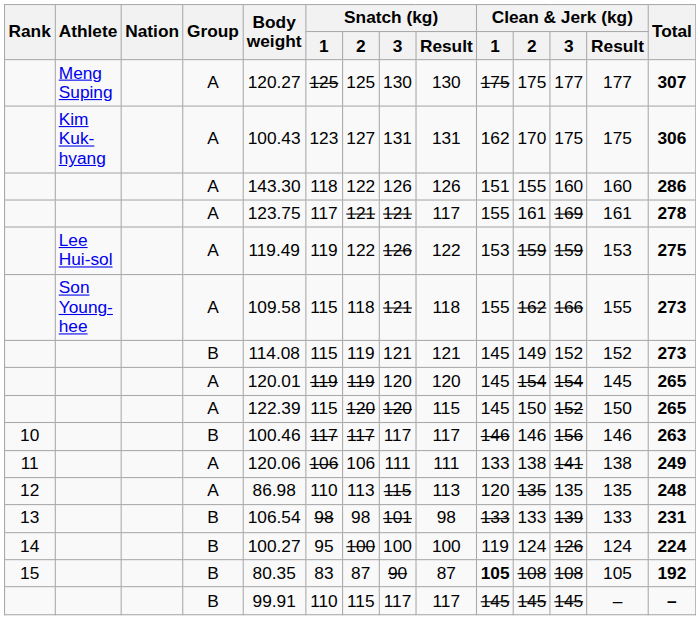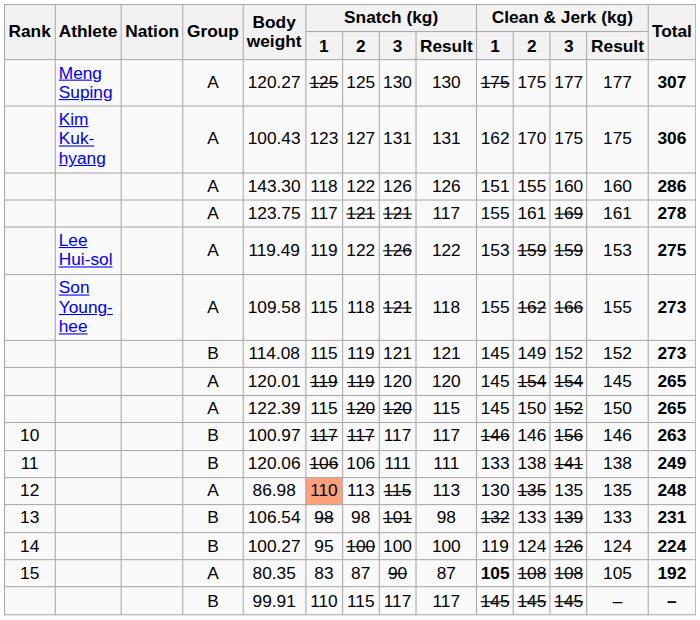 <table class="wikitable sortable" style="text-align:center;">
 <tr>
 <th rowspan=2>Rank</th>
 <th rowspan=2>Athlete</th>
 <th rowspan=2>Nation</th>
 <th rowspan=2>Group</th>
 <th rowspan=2>Body<br>weight</th>
 <th colspan=4>Snatch (kg)</th>
 <th colspan=4>Clean & Jerk (kg)</th>
 <th rowspan=2>Total</th>
 </tr>
 <tr>
 <th>1</th>
 <th>2</th>
 <th>3</th>
 <th>Result</th>
 <th>1</th>
 <th>2</th>
 <th>3</th>
 <th>Result</th>
 </tr>
 <tr>
 <td></td>
 <td align=left><a href='#'>Meng Suping</a></td>
 <td align=left></td>
 <td>A</td>
 <td>120.27</td>
 <td><s>125</s></td>
 <td>125</td>
 <td>130</td>
 <td>130</td>
 <td><s>175</s></td>
 <td>175</td>
 <td>177</td>
 <td>177</td>
 <td><strong>307</strong></td>
 </tr>
 <tr>
 <td></td>
 <td align=left><a href='#'>Kim Kuk-hyang</a></td>
 <td align=left></td>
 <td>A</td>
 <td>100.43</td>
 <td>123</td>
 <td>127</td>
 <td>131</td>
 <td>131</td>
 <td>162</td>
 <td>170</td>
 <td>175</td>
 <td>175</td>
 <td><strong>306</strong></td>
 </tr>
 <tr>
 <td></td>
 <td align=left></td>
 <td align=left></td>
 <td>A</td>
 <td>143.30</td>
 <td>118</td>
 <td>122</td>
 <td>126</td>
 <td>126</td>
 <td>151</td>
 <td>155</td>
 <td>160</td>
 <td>160</td>
 <td><strong>286</strong></td>
 </tr>
 <tr>
 <td></td>
 <td align=left></td>
 <td align=left></td>
 <td>A</td>
 <td>123.75</td>
 <td>117</td>
 <td><s>121</s></td>
 <td><s>121</s></td>
 <td>117</td>
 <td>155</td>
 <td>161</td>
 <td><s>169</s></td>
 <td>161</td>
 <td><strong>278</strong></td>
 </tr>
 <tr>
 <td></td>
 <td align=left><a href='#'>Lee Hui-sol</a></td>
 <td align=left></td>
 <td>A</td>
 <td>119.49</td>
 <td>119</td>
 <td>122</td>
 <td><s>126</s></td>
 <td>122</td>
 <td>153</td>
 <td><s>159</s></td>
 <td><s>159</s></td>
 <td>153</td>
 <td><strong>275</strong></td>
 </tr>
 <tr>
 <td></td>
 <td align=left><a href='#'>Son Young-hee</a></td>
 <td align=left></td>
 <td>A</td>
 <td>109.58</td>
 <td>115</td>
 <td>118</td>
 <td><s>121</s></td>
 <td>118</td>
 <td>155</td>
 <td><s>162</s></td>
 <td><s>166</s></td>
 <td>155</td>
 <td><strong>273</strong></td>
 </tr>
 <tr>
 <td></td>
 <td align=left></td>
 <td align=left></td>
 <td>B</td>
 <td>114.08</td>
 <td>115</td>
 <td>119</td>
 <td>121</td>
 <td>121</td>
 <td>145</td>
 <td>149</td>
 <td>152</td>
 <td>152</td>
 <td><strong>273</strong></td>
 </tr>
 <tr>
 <td></td>
 <td align=left></td>
 <td align=left></td>
 <td>A</td>
 <td>120.01</td>
 <td><s>119</s></td>
 <td><s>119</s></td>
 <td>120</td>
 <td>120</td>
 <td>145</td>
 <td><s>154</s></td>
 <td><s>154</s></td>
 <td>145</td>
 <td><strong>265</strong></td>
 </tr>
 <tr>
 <td></td>
 <td align=left></td>
 <td align=left></td>
 <td>A</td>
 <td>122.39</td>
 <td>115</td>
 <td><s>120</s></td>
 <td><s>120</s></td>
 <td>115</td>
 <td>145</td>
 <td>150</td>
 <td><s>152</s></td>
 <td>150</td>
 <td><strong>265</strong></td>
 </tr>
 <tr>
 <td>10</td>
 <td align=left></td>
 <td align=left></td>
 <td>B</td>
-<td>100.46</td>
+<td>100.97</td>
 <td><s>117</s></td>
 <td><s>117</s></td>
 <td>117</td>
 <td>117</td>
 <td><s>146</s></td>
 <td>146</td>
 <td><s>156</s></td>
 <td>146</td>
 <td><strong>263</strong></td>
 </tr>
 <tr>
 <td>11</td>
 <td align=left></td>
 <td align=left></td>
-<td>A</td>
+<td>B</td>
 <td>120.06</td>
 <td><s>106</s></td>
 <td>106</td>
 <td>111</td>
 <td>111</td>
 <td>133</td>
 <td>138</td>
 <td><s>141</s></td>
 <td>138</td>
 <td><strong>249</strong></td>
 </tr>
 <tr>
 <td>12</td>
 <td align=left></td>
 <td align=left></td>
 <td>A</td>
 <td>86.98</td>
-<td>110</td>
+<td style="background: lightsalmon;">110</td>
 <td>113</td>
 <td><s>115</s></td>
 <td>113</td>
-<td>120</td>
+<td>130</td>
 <td><s>135</s></td>
 <td>135</td>
 <td>135</td>
 <td><strong>248</strong></td>
 </tr>
 <tr>
 <td>13</td>
 <td align=left></td>
 <td align=left></td>
 <td>B</td>
 <td>106.54</td>
 <td><s>98</s></td>
 <td>98</td>
 <td><s>101</s></td>
 <td>98</td>
-<td><s>133</s></td>
+<td><s>132</s></td>
 <td>133</td>
 <td><s>139</s></td>
 <td>133</td>
 <td><strong>231</strong></td>
 </tr>
 <tr>
 <td>14</td>
 <td align=left></td>
 <td align=left></td>
 <td>B</td>
 <td>100.27</td>
 <td>95</td>
 <td><s>100</s></td>
 <td>100</td>
 <td>100</td>
 <td>119</td>
 <td>124</td>
 <td><s>126</s></td>
 <td>124</td>
 <td><strong>224</strong></td>
 </tr>
 <tr>
 <td>15</td>
 <td align=left></td>
 <td align=left></td>
-<td>B</td>
+<td>A</td>
 <td>80.35</td>
 <td>83</td>
 <td>87</td>
 <td><s>90</s></td>
 <td>87</td>
 <td><strong>105</strong></td>
 <td><s>108</s></td>
 <td><s>108</s></td>
 <td>105</td>
 <td><strong>192</strong></td>
 </tr>
 <tr>
 <td></td>
 <td align=left></td>
 <td align=left></td>
 <td>B</td>
 <td>99.91</td>
 <td>110</td>
 <td>115</td>
 <td>117</td>
 <td>117</td>
 <td><s>145</s></td>
 <td><s>145</s></td>
 <td><s>145</s></td>
 <td>–</td>
 <td><strong>–</strong></td>
 </tr>
 </table>
